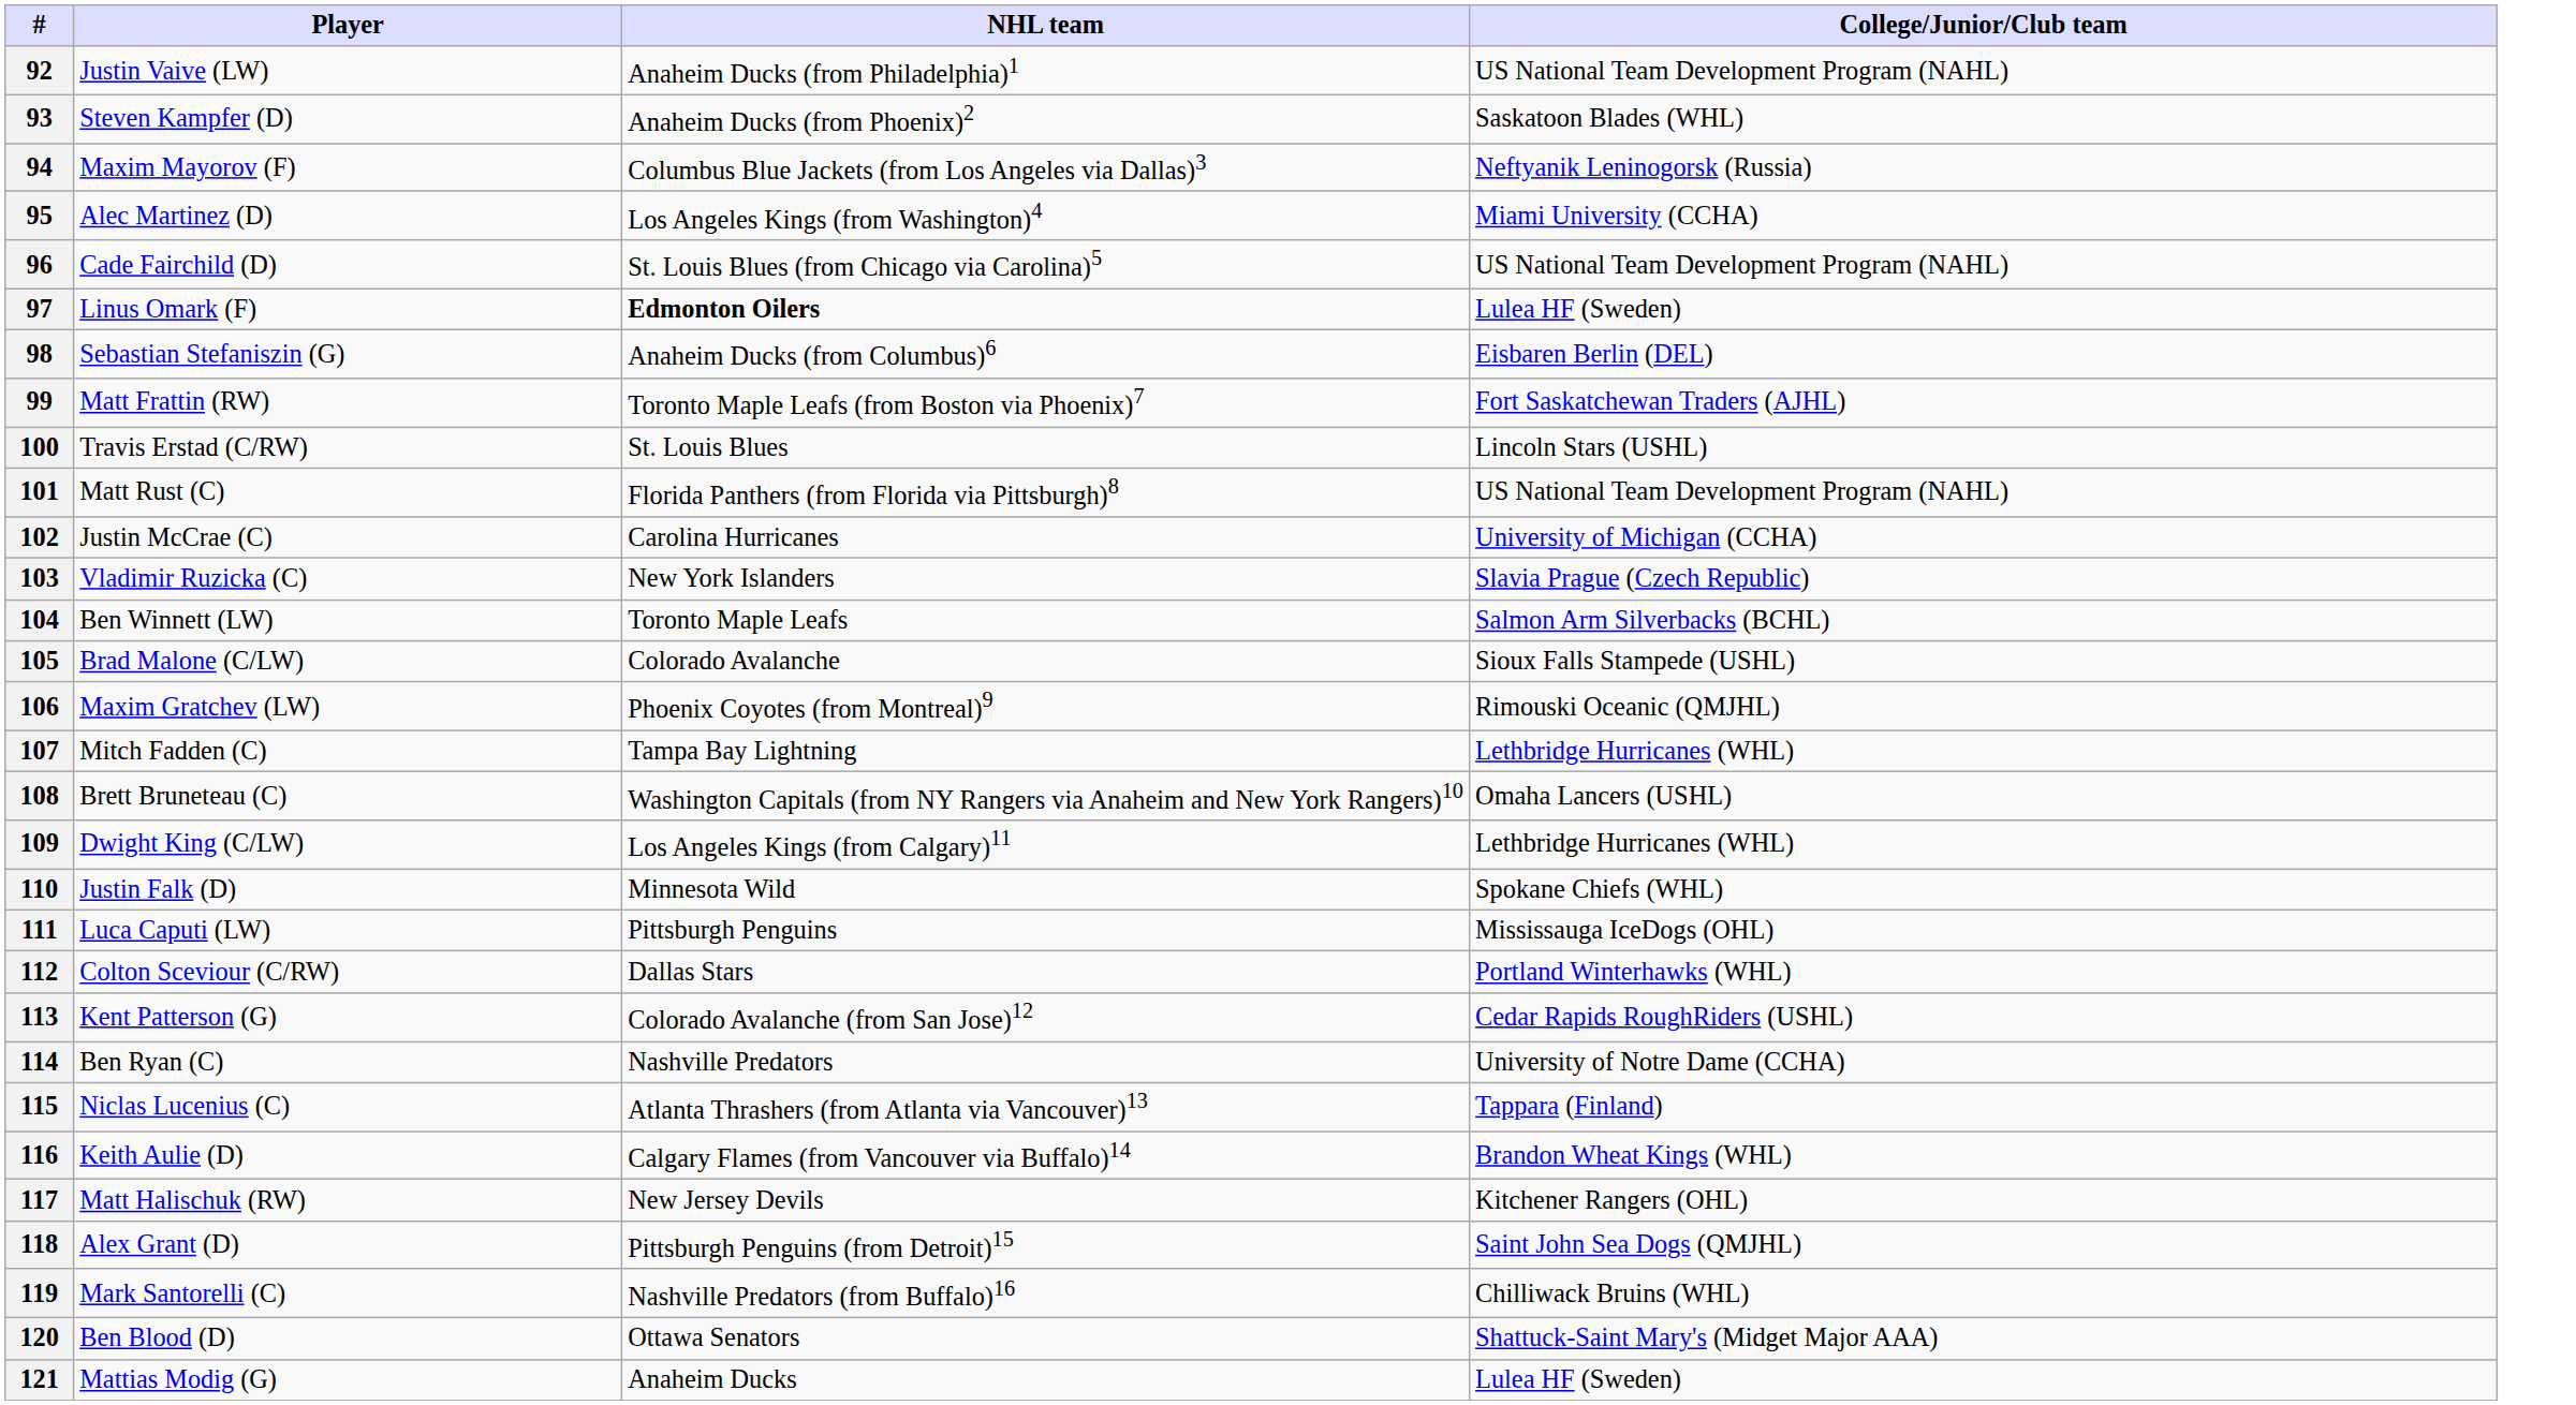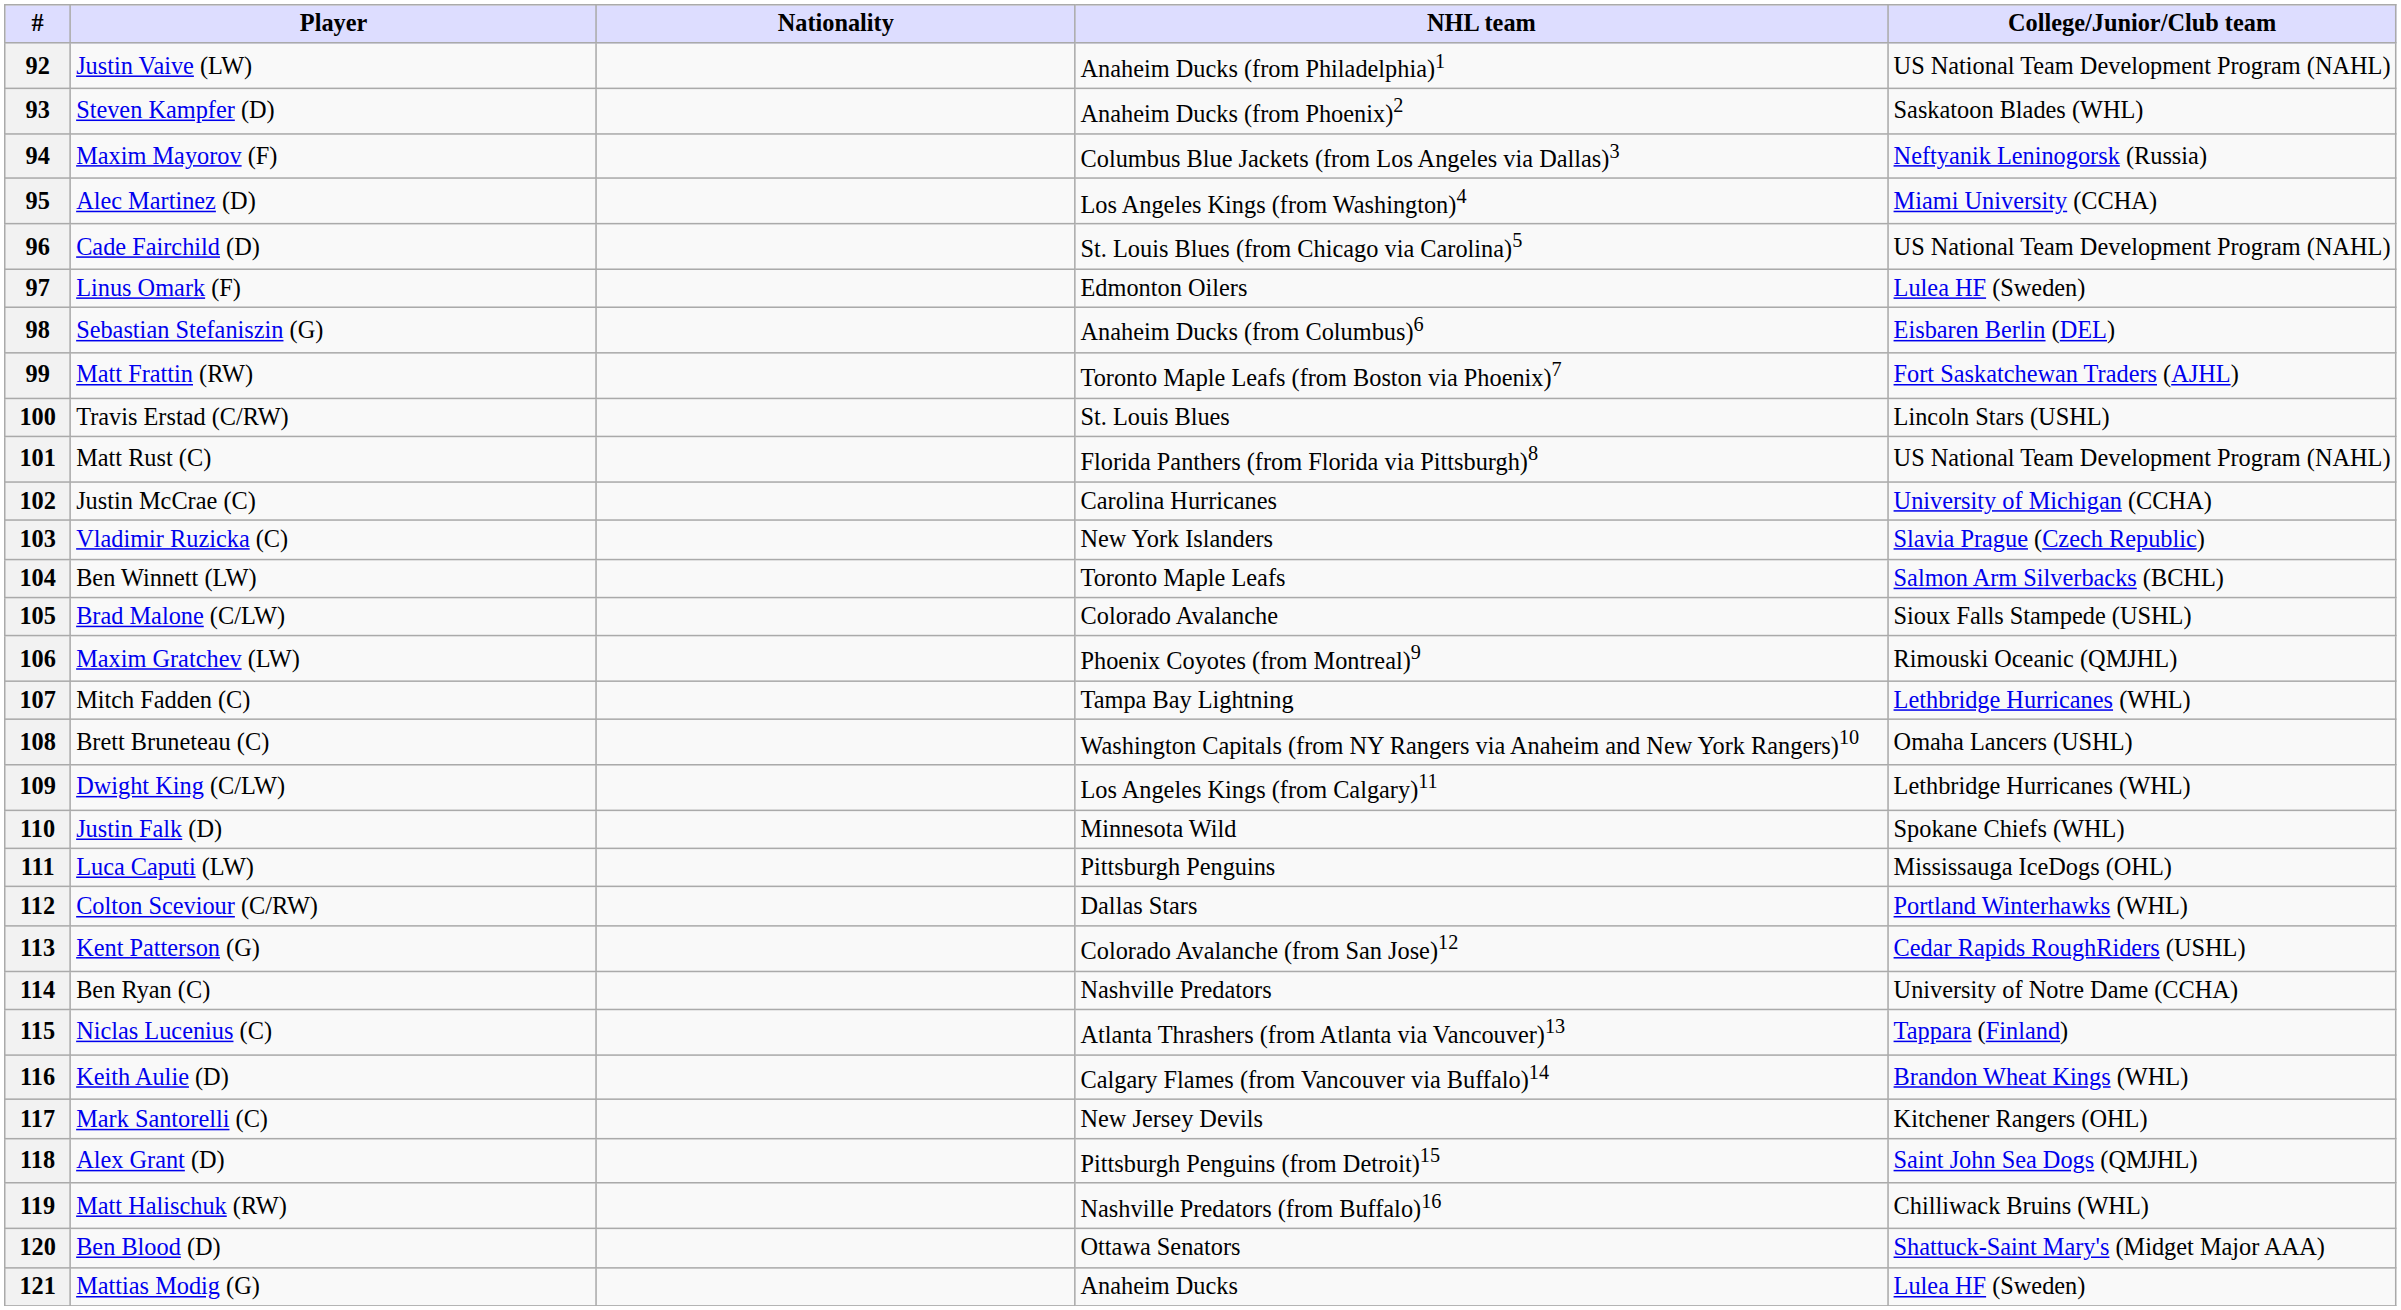 <table class="wikitable">
 <tr>
 <th style="background:#ddf; width:2.75%;">#</th>
 <th style="background:#ddf; width:22.0%;">Player</th>
+<th style="background:#ddf; width:20.0%;">Nationality</th>
 <th style="background:#ddf; width:34.0%;">NHL team</th>
 <th style="background:#ddf; width:100.0%;">College/Junior/Club team</th>
 </tr>
 <tr>
 <th>92</th>
 <td><a href='#'>Justin Vaive</a> (LW)</td>
+<td></td>
 <td>Anaheim Ducks (from Philadelphia)<sup>1</sup></td>
 <td>US National Team Development Program (NAHL)</td>
 </tr>
 <tr>
 <th>93</th>
 <td><a href='#'>Steven Kampfer</a> (D)</td>
+<td></td>
 <td>Anaheim Ducks (from Phoenix)<sup>2</sup></td>
 <td>Saskatoon Blades (WHL)</td>
 </tr>
 <tr>
 <th>94</th>
 <td><a href='#'>Maxim Mayorov</a> (F)</td>
+<td></td>
 <td>Columbus Blue Jackets (from Los Angeles via Dallas)<sup>3</sup></td>
 <td><a href='#'>Neftyanik Leninogorsk</a> (Russia)</td>
 </tr>
 <tr>
 <th>95</th>
 <td><a href='#'>Alec Martinez</a> (D)</td>
+<td></td>
 <td>Los Angeles Kings (from Washington)<sup>4</sup></td>
 <td><a href='#'>Miami University</a> (CCHA)</td>
 </tr>
 <tr>
 <th>96</th>
 <td><a href='#'>Cade Fairchild</a> (D)</td>
+<td></td>
 <td>St. Louis Blues (from Chicago via Carolina)<sup>5</sup></td>
 <td>US National Team Development Program (NAHL)</td>
 </tr>
 <tr>
 <th>97</th>
 <td><a href='#'>Linus Omark</a> (F)</td>
-<td><strong>Edmonton Oilers</strong></td>
+<td></td>
+<td>Edmonton Oilers</td>
 <td><a href='#'>Lulea HF</a> (Sweden)</td>
 </tr>
 <tr>
 <th>98</th>
 <td><a href='#'>Sebastian Stefaniszin</a> (G)</td>
+<td></td>
 <td>Anaheim Ducks (from Columbus)<sup>6</sup></td>
 <td><a href='#'>Eisbaren Berlin</a> (<a href='#'>DEL</a>)</td>
 </tr>
 <tr>
 <th>99</th>
 <td><a href='#'>Matt Frattin</a> (RW)</td>
+<td></td>
 <td>Toronto Maple Leafs (from Boston via Phoenix)<sup>7</sup></td>
 <td><a href='#'>Fort Saskatchewan Traders</a> (<a href='#'>AJHL</a>)</td>
 </tr>
 <tr>
 <th>100</th>
 <td>Travis Erstad (C/RW)</td>
+<td></td>
 <td>St. Louis Blues</td>
 <td>Lincoln Stars (USHL)</td>
 </tr>
 <tr>
 <th>101</th>
 <td>Matt Rust (C)</td>
+<td></td>
 <td>Florida Panthers (from Florida via Pittsburgh)<sup>8</sup></td>
 <td>US National Team Development Program (NAHL)</td>
 </tr>
 <tr>
 <th>102</th>
 <td>Justin McCrae (C)</td>
+<td></td>
 <td>Carolina Hurricanes</td>
 <td><a href='#'>University of Michigan</a> (CCHA)</td>
 </tr>
 <tr>
 <th>103</th>
 <td><a href='#'>Vladimir Ruzicka</a> (C)</td>
+<td></td>
 <td>New York Islanders</td>
 <td><a href='#'>Slavia Prague</a> (<a href='#'>Czech Republic</a>)</td>
 </tr>
 <tr>
 <th>104</th>
 <td>Ben Winnett (LW)</td>
+<td></td>
 <td>Toronto Maple Leafs</td>
 <td><a href='#'>Salmon Arm Silverbacks</a> (BCHL)</td>
 </tr>
 <tr>
 <th>105</th>
 <td><a href='#'>Brad Malone</a> (C/LW)</td>
+<td></td>
 <td>Colorado Avalanche</td>
 <td>Sioux Falls Stampede (USHL)</td>
 </tr>
 <tr>
 <th>106</th>
 <td><a href='#'>Maxim Gratchev</a> (LW)</td>
+<td></td>
 <td>Phoenix Coyotes (from Montreal)<sup>9</sup></td>
 <td>Rimouski Oceanic (QMJHL)</td>
 </tr>
 <tr>
 <th>107</th>
 <td>Mitch Fadden (C)</td>
+<td></td>
 <td>Tampa Bay Lightning</td>
 <td><a href='#'>Lethbridge Hurricanes</a> (WHL)</td>
 </tr>
 <tr>
 <th>108</th>
 <td>Brett Bruneteau (C)</td>
+<td></td>
 <td>Washington Capitals (from NY Rangers via Anaheim and New York Rangers)<sup>10</sup></td>
 <td>Omaha Lancers (USHL)</td>
 </tr>
 <tr>
 <th>109</th>
 <td><a href='#'>Dwight King</a> (C/LW)</td>
+<td></td>
 <td>Los Angeles Kings (from Calgary)<sup>11</sup></td>
 <td>Lethbridge Hurricanes (WHL)</td>
 </tr>
 <tr>
 <th>110</th>
 <td><a href='#'>Justin Falk</a> (D)</td>
+<td></td>
 <td>Minnesota Wild</td>
 <td>Spokane Chiefs (WHL)</td>
 </tr>
 <tr>
 <th>111</th>
 <td><a href='#'>Luca Caputi</a> (LW)</td>
+<td></td>
 <td>Pittsburgh Penguins</td>
 <td>Mississauga IceDogs (OHL)</td>
 </tr>
 <tr>
 <th>112</th>
 <td><a href='#'>Colton Sceviour</a> (C/RW)</td>
+<td></td>
 <td>Dallas Stars</td>
 <td><a href='#'>Portland Winterhawks</a> (WHL)</td>
 </tr>
 <tr>
 <th>113</th>
 <td><a href='#'>Kent Patterson</a> (G)</td>
+<td></td>
 <td>Colorado Avalanche (from San Jose)<sup>12</sup></td>
 <td><a href='#'>Cedar Rapids RoughRiders</a> (USHL)</td>
 </tr>
 <tr>
 <th>114</th>
 <td>Ben Ryan (C)</td>
+<td></td>
 <td>Nashville Predators</td>
 <td>University of Notre Dame (CCHA)</td>
 </tr>
 <tr>
 <th>115</th>
 <td><a href='#'>Niclas Lucenius</a> (C)</td>
+<td></td>
 <td>Atlanta Thrashers (from Atlanta via Vancouver)<sup>13</sup></td>
 <td><a href='#'>Tappara</a> (<a href='#'>Finland</a>)</td>
 </tr>
 <tr>
 <th>116</th>
 <td><a href='#'>Keith Aulie</a> (D)</td>
+<td></td>
 <td>Calgary Flames (from Vancouver via Buffalo)<sup>14</sup></td>
 <td><a href='#'>Brandon Wheat Kings</a> (WHL)</td>
 </tr>
 <tr>
 <th>117</th>
-<td><a href='#'>Matt Halischuk</a> (RW)</td>
+<td><a href='#'>Mark Santorelli</a> (C)</td>
+<td></td>
 <td>New Jersey Devils</td>
 <td>Kitchener Rangers (OHL)</td>
 </tr>
 <tr>
 <th>118</th>
 <td><a href='#'>Alex Grant</a> (D)</td>
+<td></td>
 <td>Pittsburgh Penguins (from Detroit)<sup>15</sup></td>
 <td><a href='#'>Saint John Sea Dogs</a> (QMJHL)</td>
 </tr>
 <tr>
 <th>119</th>
-<td><a href='#'>Mark Santorelli</a> (C)</td>
+<td><a href='#'>Matt Halischuk</a> (RW)</td>
+<td></td>
 <td>Nashville Predators (from Buffalo)<sup>16</sup></td>
 <td>Chilliwack Bruins (WHL)</td>
 </tr>
 <tr>
 <th>120</th>
 <td><a href='#'>Ben Blood</a> (D)</td>
+<td></td>
 <td>Ottawa Senators</td>
 <td><a href='#'>Shattuck-Saint Mary's</a> (Midget Major AAA)</td>
 </tr>
 <tr>
 <th>121</th>
 <td><a href='#'>Mattias Modig</a> (G)</td>
+<td></td>
 <td>Anaheim Ducks</td>
 <td><a href='#'>Lulea HF</a> (Sweden)</td>
 </tr>
 </table>
